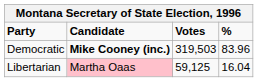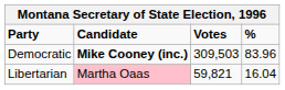 <table class="wikitable">
 <tr>
 <th colspan="4">Montana Secretary of State Election, 1996</th>
 </tr>
 <tr>
 <td><strong>Party</strong></td>
 <td><strong>Candidate</strong></td>
 <td><strong>Votes</strong></td>
 <td><strong>%</strong></td>
 </tr>
 <tr>
 <td>Democratic</td>
 <td><strong>Mike Cooney (inc.)</strong></td>
-<td>319,503</td>
+<td>309,503</td>
 <td>83.96</td>
 </tr>
 <tr>
 <td>Libertarian</td>
 <td style="background: pink;">Martha Oaas</td>
-<td>59,125</td>
+<td>59,821</td>
 <td>16.04</td>
 </tr>
 </table>
